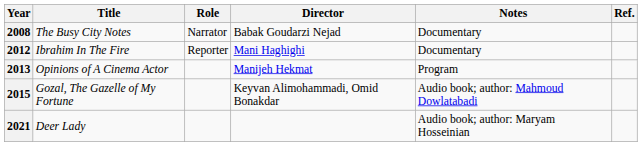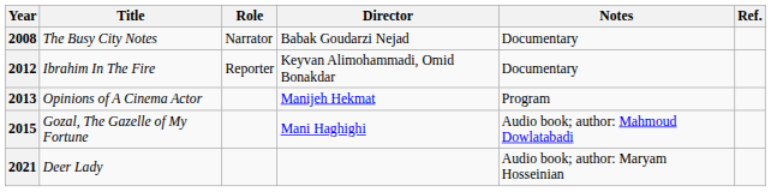 <table class="wikitable plainrowheaders sortable"  style=font-size:100%>
 <tr>
 <th scope="col">Year</th>
 <th scope="col">Title</th>
 <th scope="col">Role</th>
 <th scope="col">Director</th>
 <th scope="col" class="unsortable">Notes</th>
 <th scope="col" class="unsortable">Ref.</th>
 </tr>
 <tr>
 <th scope=row>2008</th>
 <td><em>The Busy City Notes</em></td>
 <td>Narrator</td>
 <td>Babak Goudarzi Nejad</td>
 <td>Documentary</td>
 <td></td>
 </tr>
 <tr>
 <th scope=row>2012</th>
 <td><em>Ibrahim In The Fire</em></td>
 <td>Reporter</td>
-<td><a href='#'>Mani Haghighi</a></td>
+<td>Keyvan Alimohammadi, Omid Bonakdar</td>
 <td>Documentary</td>
 <td></td>
 </tr>
 <tr>
 <th scope=row>2013</th>
 <td><em>Opinions of A Cinema Actor</em></td>
 <td></td>
 <td><a href='#'>Manijeh Hekmat</a></td>
 <td>Program</td>
 <td></td>
 </tr>
 <tr>
 <th scope=row>2015</th>
 <td><em>Gozal, The Gazelle of My Fortune</em></td>
 <td></td>
-<td>Keyvan Alimohammadi, Omid Bonakdar</td>
+<td><a href='#'>Mani Haghighi</a></td>
 <td>Audio book; author: <a href='#'>Mahmoud Dowlatabadi</a></td>
 <td></td>
 </tr>
 <tr>
 <th scope=row>2021</th>
 <td><em>Deer Lady</em></td>
 <td></td>
 <td></td>
 <td>Audio book; author: Maryam Hosseinian</td>
 <td></td>
 </tr>
 </table>
